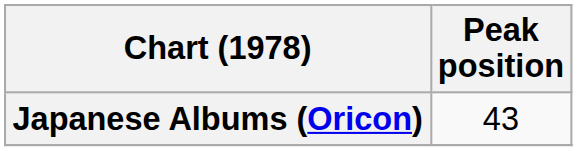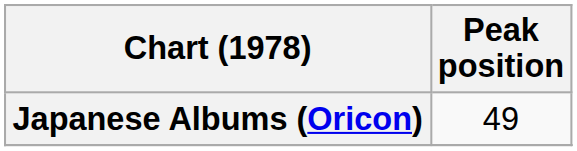 <table class="wikitable plainrowheaders sortable" style="text-align:center;">
 <tr>
 <th>Chart (1978)</th>
 <th>Peak<br>position</th>
 </tr>
 <tr>
 <th scope="row">Japanese Albums (<a href='#'>Oricon</a>)</th>
-<td>43</td>
+<td>49</td>
 </tr>
 <tr>
 </tr>
 <tr>
 </tr>
 <tr>
 </tr>
 </table>
